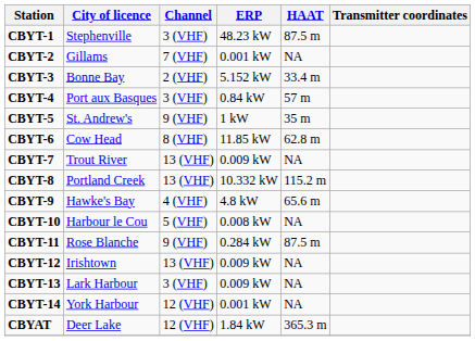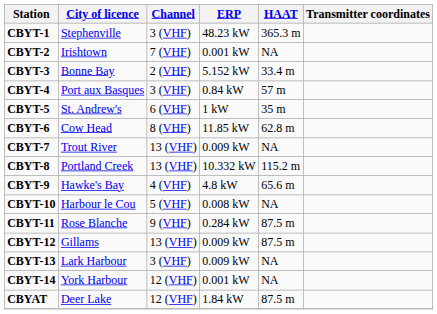 <table class="wikitable">
 <tr>
 <th>Station</th>
 <th><a href='#'>City of licence</a></th>
 <th><a href='#'>Channel</a></th>
 <th><a href='#'>ERP</a></th>
 <th><a href='#'>HAAT</a></th>
 <th>Transmitter coordinates</th>
 </tr>
 <tr style="vertical-align: top; text-align: left;">
 <td><strong>CBYT-1</strong></td>
 <td><a href='#'>Stephenville</a></td>
 <td>3 (<a href='#'>VHF</a>)</td>
 <td>48.23 kW</td>
-<td>87.5 m</td>
+<td>365.3 m</td>
 <td></td>
 </tr>
 <tr style="vertical-align: top; text-align: left;">
 <td><strong>CBYT-2</strong></td>
-<td><a href='#'>Gillams</a></td>
+<td><a href='#'>Irishtown</a></td>
 <td>7 (<a href='#'>VHF</a>)</td>
 <td>0.001 kW</td>
 <td>NA</td>
 <td></td>
 </tr>
 <tr style="vertical-align: top; text-align: left;">
 <td><strong>CBYT-3</strong></td>
 <td><a href='#'>Bonne Bay</a></td>
 <td>2 (<a href='#'>VHF</a>)</td>
 <td>5.152 kW</td>
 <td>33.4 m</td>
 <td></td>
 </tr>
 <tr style="vertical-align: top; text-align: left;">
 <td><strong>CBYT-4</strong></td>
 <td><a href='#'>Port aux Basques</a></td>
 <td>3 (<a href='#'>VHF</a>)</td>
 <td>0.84 kW</td>
 <td>57 m</td>
 <td></td>
 </tr>
 <tr style="vertical-align: top; text-align: left;">
 <td><strong>CBYT-5</strong></td>
 <td><a href='#'>St. Andrew's</a></td>
-<td>9 (<a href='#'>VHF</a>)</td>
+<td>6 (<a href='#'>VHF</a>)</td>
 <td>1 kW</td>
 <td>35 m</td>
 <td></td>
 </tr>
 <tr style="vertical-align: top; text-align: left;">
 <td><strong>CBYT-6</strong></td>
 <td><a href='#'>Cow Head</a></td>
 <td>8 (<a href='#'>VHF</a>)</td>
 <td>11.85 kW</td>
 <td>62.8 m</td>
 <td></td>
 </tr>
 <tr style="vertical-align: top; text-align: left;">
 <td><strong>CBYT-7</strong></td>
 <td><a href='#'>Trout River</a></td>
 <td>13 (<a href='#'>VHF</a>)</td>
 <td>0.009 kW</td>
 <td>NA</td>
 <td></td>
 </tr>
 <tr style="vertical-align: top; text-align: left;">
 <td><strong>CBYT-8</strong></td>
 <td><a href='#'>Portland Creek</a></td>
 <td>13 (<a href='#'>VHF</a>)</td>
 <td>10.332 kW</td>
 <td>115.2 m</td>
 <td></td>
 </tr>
 <tr style="vertical-align: top; text-align: left;">
 <td><strong>CBYT-9</strong></td>
 <td><a href='#'>Hawke's Bay</a></td>
 <td>4 (<a href='#'>VHF</a>)</td>
 <td>4.8 kW</td>
 <td>65.6 m</td>
 <td></td>
 </tr>
 <tr style="vertical-align: top; text-align: left;">
 <td><strong>CBYT-10</strong></td>
 <td><a href='#'>Harbour le Cou</a></td>
 <td>5 (<a href='#'>VHF</a>)</td>
 <td>0.008 kW</td>
 <td>NA</td>
 <td></td>
 </tr>
 <tr style="vertical-align: top; text-align: left;">
 <td><strong>CBYT-11</strong></td>
 <td><a href='#'>Rose Blanche</a></td>
 <td>9 (<a href='#'>VHF</a>)</td>
 <td>0.284 kW</td>
 <td>87.5 m</td>
 <td></td>
 </tr>
 <tr style="vertical-align: top; text-align: left;">
 <td><strong>CBYT-12</strong></td>
-<td><a href='#'>Irishtown</a></td>
+<td><a href='#'>Gillams</a></td>
 <td>13 (<a href='#'>VHF</a>)</td>
 <td>0.009 kW</td>
-<td>NA</td>
+<td>87.5 m</td>
 <td></td>
 </tr>
 <tr style="vertical-align: top; text-align: left;">
 <td><strong>CBYT-13</strong></td>
 <td><a href='#'>Lark Harbour</a></td>
 <td>3 (<a href='#'>VHF</a>)</td>
 <td>0.009 kW</td>
 <td>NA</td>
 <td></td>
 </tr>
 <tr style="vertical-align: top; text-align: left;">
 <td><strong>CBYT-14</strong></td>
 <td><a href='#'>York Harbour</a></td>
 <td>12 (<a href='#'>VHF</a>)</td>
 <td>0.001 kW</td>
 <td>NA</td>
 <td></td>
 </tr>
 <tr style="vertical-align: top; text-align: left;">
 <td><strong>CBYAT</strong></td>
 <td><a href='#'>Deer Lake</a></td>
 <td>12 (<a href='#'>VHF</a>)</td>
 <td>1.84 kW</td>
-<td>365.3 m</td>
+<td>87.5 m</td>
 <td></td>
 </tr>
 <tr style="vertical-align: top; text-align: left;">
 </tr>
 </table>
